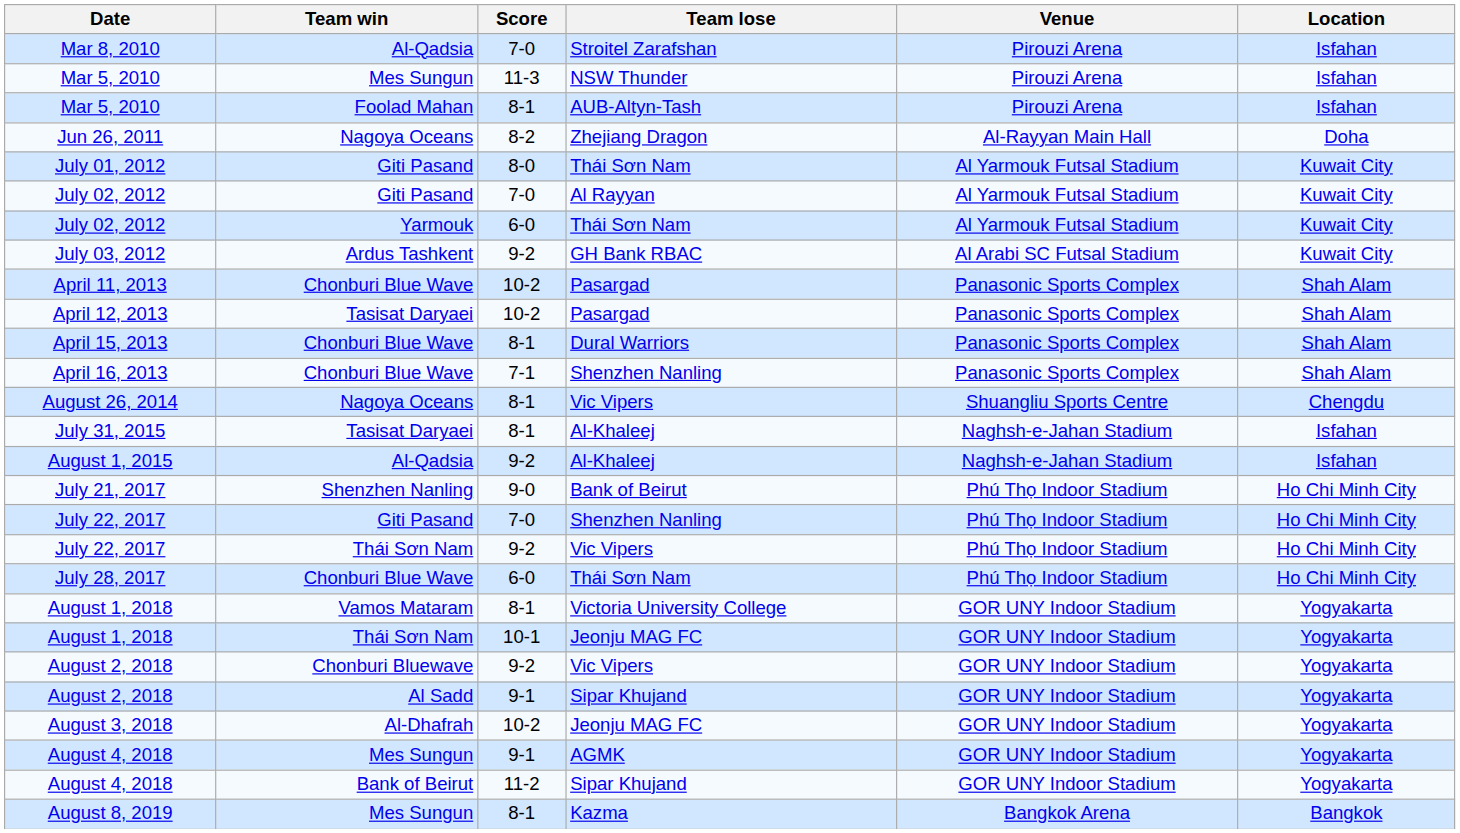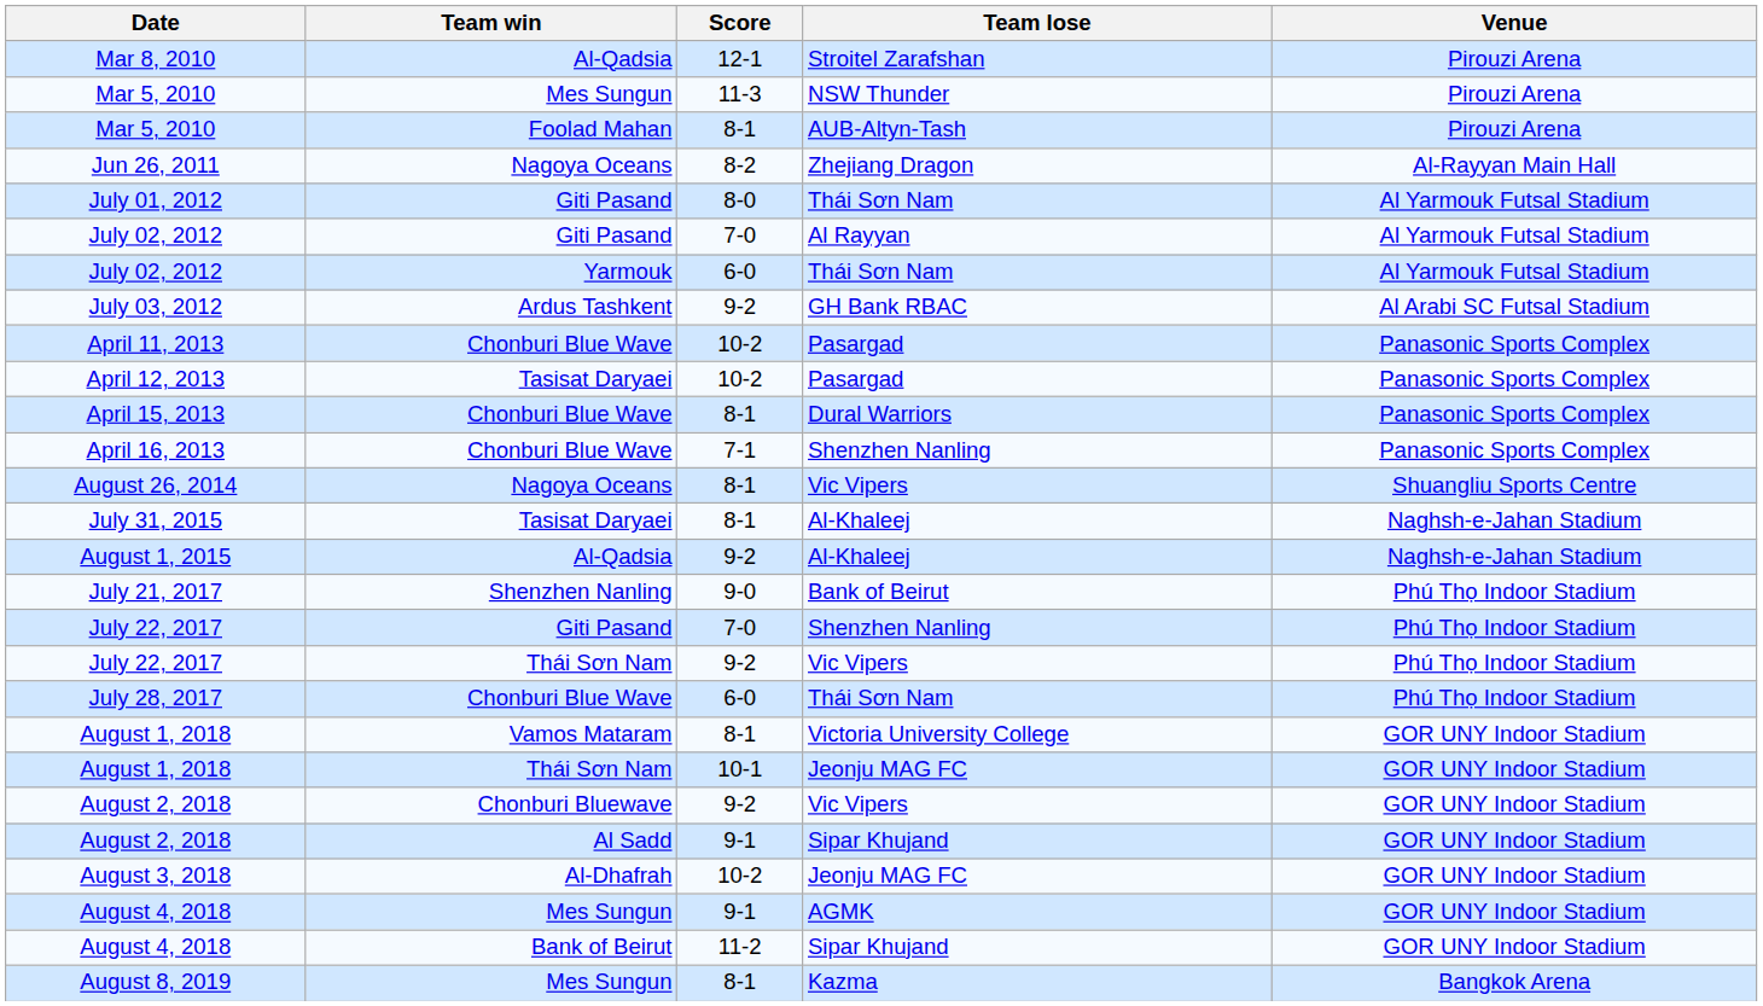 <table class="wikitable" style="text-align:center; width:99%;">
 <tr align=center style="background:#efefef;">
 <th>Date</th>
 <th>Team win</th>
 <th>Score</th>
 <th>Team lose</th>
 <th>Venue</th>
-<th>Location</th>
 </tr>
 <tr bgcolor=#D0E7FF>
 <td><a href='#'>Mar 8, 2010</a></td>
 <td align=right><a href='#'>Al-Qadsia</a> </td>
-<td>7-0</td>
+<td>12-1</td>
 <td align=left> <a href='#'>Stroitel Zarafshan</a></td>
 <td> <a href='#'>Pirouzi Arena</a></td>
-<td><a href='#'>Isfahan</a></td>
 </tr>
 <tr bgcolor=#F5FAFF>
 <td><a href='#'>Mar 5, 2010</a></td>
 <td align=right><a href='#'>Mes Sungun</a> </td>
 <td>11-3</td>
 <td align=left> <a href='#'>NSW Thunder</a></td>
 <td> <a href='#'>Pirouzi Arena</a></td>
-<td><a href='#'>Isfahan</a></td>
 </tr>
 <tr bgcolor=#D0E7FF>
 <td><a href='#'>Mar 5, 2010</a></td>
 <td align=right><a href='#'>Foolad Mahan</a> </td>
 <td>8-1</td>
 <td align=left> <a href='#'>AUB-Altyn-Tash</a></td>
 <td> <a href='#'>Pirouzi Arena</a></td>
-<td><a href='#'>Isfahan</a></td>
 </tr>
 <tr bgcolor=#F5FAFF>
 <td><a href='#'>Jun 26, 2011</a></td>
 <td align=right><a href='#'>Nagoya Oceans</a> </td>
 <td>8-2</td>
 <td align=left> <a href='#'>Zhejiang Dragon</a></td>
 <td> <a href='#'>Al-Rayyan Main Hall</a></td>
-<td><a href='#'>Doha</a></td>
 </tr>
 <tr bgcolor=#D0E7FF>
 <td><a href='#'>July 01, 2012</a></td>
 <td align=right><a href='#'>Giti Pasand</a> </td>
 <td>8-0</td>
 <td align=left> <a href='#'>Thái Sơn Nam</a></td>
 <td> <a href='#'>Al Yarmouk Futsal Stadium</a></td>
-<td><a href='#'>Kuwait City</a></td>
 </tr>
 <tr bgcolor=#F5FAFF>
 <td><a href='#'>July 02, 2012</a></td>
 <td align=right><a href='#'>Giti Pasand</a> </td>
 <td>7-0</td>
 <td align=left> <a href='#'>Al Rayyan</a></td>
 <td> <a href='#'>Al Yarmouk Futsal Stadium</a></td>
-<td><a href='#'>Kuwait City</a></td>
 </tr>
 <tr bgcolor=#D0E7FF>
 <td><a href='#'>July 02, 2012</a></td>
 <td align=right><a href='#'>Yarmouk</a> </td>
 <td>6-0</td>
 <td align=left> <a href='#'>Thái Sơn Nam</a></td>
 <td> <a href='#'>Al Yarmouk Futsal Stadium</a></td>
-<td><a href='#'>Kuwait City</a></td>
 </tr>
 <tr bgcolor=#F5FAFF>
 <td><a href='#'>July 03, 2012</a></td>
 <td align=right><a href='#'>Ardus Tashkent</a> </td>
 <td>9-2</td>
 <td align=left> <a href='#'>GH Bank RBAC</a></td>
 <td> <a href='#'>Al Arabi SC Futsal Stadium</a></td>
-<td><a href='#'>Kuwait City</a></td>
 </tr>
 <tr bgcolor=#D0E7FF>
 <td><a href='#'>April 11, 2013</a></td>
 <td align=right><a href='#'>Chonburi Blue Wave</a> </td>
 <td>10-2</td>
 <td align=left> <a href='#'>Pasargad</a></td>
 <td> <a href='#'>Panasonic Sports Complex</a></td>
-<td><a href='#'>Shah Alam</a></td>
 </tr>
 <tr bgcolor=#F5FAFF>
 <td><a href='#'>April 12, 2013</a></td>
 <td align=right><a href='#'>Tasisat Daryaei</a> </td>
 <td>10-2</td>
 <td align=left> <a href='#'>Pasargad</a></td>
 <td> <a href='#'>Panasonic Sports Complex</a></td>
-<td><a href='#'>Shah Alam</a></td>
 </tr>
 <tr bgcolor=#D0E7FF>
 <td><a href='#'>April 15, 2013</a></td>
 <td align=right><a href='#'>Chonburi Blue Wave</a> </td>
 <td>8-1</td>
 <td align=left> <a href='#'>Dural Warriors</a></td>
 <td> <a href='#'>Panasonic Sports Complex</a></td>
-<td><a href='#'>Shah Alam</a></td>
 </tr>
 <tr bgcolor=#F5FAFF>
 <td><a href='#'>April 16, 2013</a></td>
 <td align=right><a href='#'>Chonburi Blue Wave</a> </td>
 <td>7-1</td>
 <td align=left> <a href='#'>Shenzhen Nanling</a></td>
 <td> <a href='#'>Panasonic Sports Complex</a></td>
-<td><a href='#'>Shah Alam</a></td>
 </tr>
 <tr bgcolor=#D0E7FF>
 <td><a href='#'>August 26, 2014</a></td>
 <td align=right><a href='#'>Nagoya Oceans</a> </td>
 <td>8-1</td>
 <td align=left> <a href='#'>Vic Vipers</a></td>
 <td> <a href='#'>Shuangliu Sports Centre</a></td>
-<td><a href='#'>Chengdu</a></td>
 </tr>
 <tr bgcolor=#F5FAFF>
 <td><a href='#'>July 31, 2015</a></td>
 <td align=right><a href='#'>Tasisat Daryaei</a> </td>
 <td>8-1</td>
 <td align=left> <a href='#'>Al-Khaleej</a></td>
 <td> <a href='#'>Naghsh-e-Jahan Stadium</a></td>
-<td><a href='#'>Isfahan</a></td>
 </tr>
 <tr bgcolor=#D0E7FF>
 <td><a href='#'>August 1, 2015</a></td>
 <td align=right><a href='#'>Al-Qadsia</a> </td>
 <td>9-2</td>
 <td align=left> <a href='#'>Al-Khaleej</a></td>
 <td> <a href='#'>Naghsh-e-Jahan Stadium</a></td>
-<td><a href='#'>Isfahan</a></td>
 </tr>
 <tr bgcolor=#F5FAFF>
 <td><a href='#'>July 21, 2017</a></td>
 <td align=right><a href='#'>Shenzhen Nanling</a> </td>
 <td>9-0</td>
 <td align=left> <a href='#'>Bank of Beirut</a></td>
 <td> <a href='#'>Phú Thọ Indoor Stadium</a></td>
-<td><a href='#'>Ho Chi Minh City</a></td>
 </tr>
 <tr bgcolor=#D0E7FF>
 <td><a href='#'>July 22, 2017</a></td>
 <td align=right><a href='#'>Giti Pasand</a> </td>
 <td>7-0</td>
 <td align=left> <a href='#'>Shenzhen Nanling</a></td>
 <td> <a href='#'>Phú Thọ Indoor Stadium</a></td>
-<td><a href='#'>Ho Chi Minh City</a></td>
 </tr>
 <tr bgcolor=#F5FAFF>
 <td><a href='#'>July 22, 2017</a></td>
 <td align=right><a href='#'>Thái Sơn Nam</a> </td>
 <td>9-2</td>
 <td align=left> <a href='#'>Vic Vipers</a></td>
 <td> <a href='#'>Phú Thọ Indoor Stadium</a></td>
-<td><a href='#'>Ho Chi Minh City</a></td>
 </tr>
 <tr bgcolor=#D0E7FF>
 <td><a href='#'>July 28, 2017</a></td>
 <td align=right><a href='#'>Chonburi Blue Wave</a> </td>
 <td>6-0</td>
 <td align=left> <a href='#'>Thái Sơn Nam</a></td>
 <td> <a href='#'>Phú Thọ Indoor Stadium</a></td>
-<td><a href='#'>Ho Chi Minh City</a></td>
 </tr>
 <tr bgcolor=#F5FAFF>
 <td><a href='#'>August 1, 2018</a></td>
 <td align=right><a href='#'>Vamos Mataram</a> </td>
 <td>8-1</td>
 <td align=left> <a href='#'>Victoria University College</a></td>
 <td> <a href='#'>GOR UNY Indoor Stadium</a></td>
-<td><a href='#'>Yogyakarta</a></td>
 </tr>
 <tr bgcolor=#D0E7FF>
 <td><a href='#'>August 1, 2018</a></td>
 <td align=right><a href='#'>Thái Sơn Nam</a> </td>
 <td>10-1</td>
 <td align=left> <a href='#'>Jeonju MAG FC</a></td>
 <td> <a href='#'>GOR UNY Indoor Stadium</a></td>
-<td><a href='#'>Yogyakarta</a></td>
 </tr>
 <tr bgcolor=#F5FAFF>
 <td><a href='#'>August 2, 2018</a></td>
 <td align=right><a href='#'>Chonburi Bluewave</a> </td>
 <td>9-2</td>
 <td align=left> <a href='#'>Vic Vipers</a></td>
 <td> <a href='#'>GOR UNY Indoor Stadium</a></td>
-<td><a href='#'>Yogyakarta</a></td>
 </tr>
 <tr bgcolor=#D0E7FF>
 <td><a href='#'>August 2, 2018</a></td>
 <td align=right><a href='#'>Al Sadd</a> </td>
 <td>9-1</td>
 <td align=left> <a href='#'>Sipar Khujand</a></td>
 <td> <a href='#'>GOR UNY Indoor Stadium</a></td>
-<td><a href='#'>Yogyakarta</a></td>
 </tr>
 <tr bgcolor=#F5FAFF>
 <td><a href='#'>August 3, 2018</a></td>
 <td align=right><a href='#'>Al-Dhafrah</a> </td>
 <td>10-2</td>
 <td align=left> <a href='#'>Jeonju MAG FC</a></td>
 <td> <a href='#'>GOR UNY Indoor Stadium</a></td>
-<td><a href='#'>Yogyakarta</a></td>
 </tr>
 <tr bgcolor=#D0E7FF>
 <td><a href='#'>August 4, 2018</a></td>
 <td align=right><a href='#'>Mes Sungun</a> </td>
 <td>9-1</td>
 <td align=left> <a href='#'>AGMK</a></td>
 <td> <a href='#'>GOR UNY Indoor Stadium</a></td>
-<td><a href='#'>Yogyakarta</a></td>
 </tr>
 <tr bgcolor=#F5FAFF>
 <td><a href='#'>August 4, 2018</a></td>
 <td align=right><a href='#'>Bank of Beirut</a> </td>
 <td>11-2</td>
 <td align=left> <a href='#'>Sipar Khujand</a></td>
 <td> <a href='#'>GOR UNY Indoor Stadium</a></td>
-<td><a href='#'>Yogyakarta</a></td>
 </tr>
 <tr bgcolor=#D0E7FF>
 <td><a href='#'>August 8, 2019</a></td>
 <td align=right><a href='#'>Mes Sungun</a> </td>
 <td>8-1</td>
 <td align=left> <a href='#'>Kazma</a></td>
 <td> <a href='#'>Bangkok Arena</a></td>
-<td><a href='#'>Bangkok</a></td>
 </tr>
 </table>
